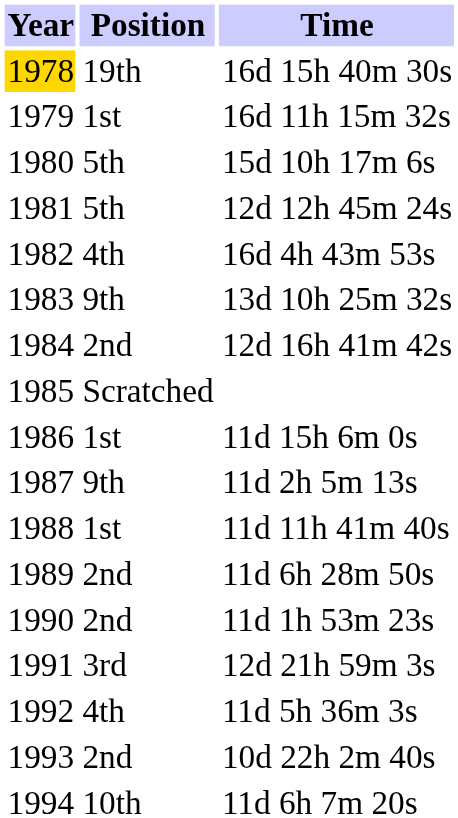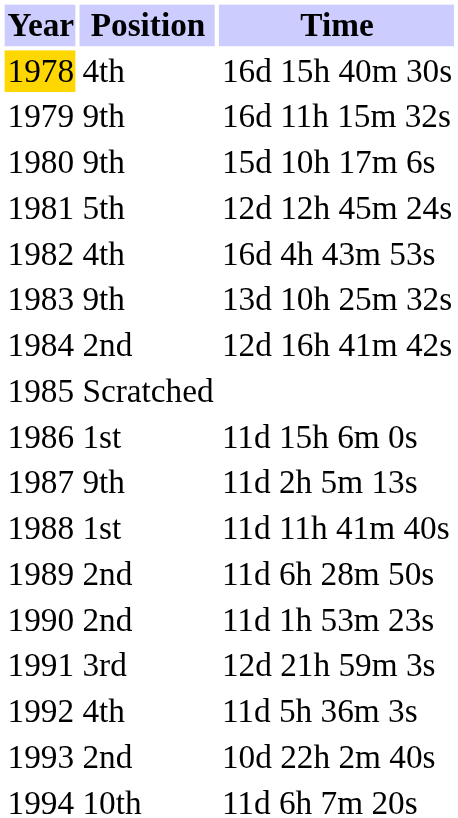 <table align="left" class="toccolours" style="margin: 0.4em; font-size: 100%">
 <tr>
 <th style="background: #ccf">Year</th>
 <th style="background: #ccf">Position</th>
 <th style="background: #ccf">Time</th>
 </tr>
 <tr>
 <td style="background: gold;">1978</td>
-<td>19th</td>
+<td>4th</td>
 <td>16d 15h 40m 30s</td>
 </tr>
 <tr>
 <td>1979</td>
-<td>1st</td>
+<td>9th</td>
 <td>16d 11h 15m 32s</td>
 </tr>
 <tr>
 <td>1980</td>
-<td>5th</td>
+<td>9th</td>
 <td>15d 10h 17m 6s</td>
 </tr>
 <tr>
 <td>1981</td>
 <td>5th</td>
 <td>12d 12h 45m 24s</td>
 </tr>
 <tr>
 <td>1982</td>
 <td>4th</td>
 <td>16d 4h 43m 53s</td>
 </tr>
 <tr>
 <td>1983</td>
 <td>9th</td>
 <td>13d 10h 25m 32s</td>
 </tr>
 <tr>
 <td>1984</td>
 <td>2nd</td>
 <td>12d 16h 41m 42s</td>
 </tr>
 <tr>
 <td>1985</td>
 <td>Scratched</td>
 <td></td>
 </tr>
 <tr>
 <td>1986</td>
 <td>1st</td>
 <td>11d 15h 6m 0s</td>
 </tr>
 <tr>
 <td>1987</td>
 <td>9th</td>
 <td>11d 2h 5m 13s</td>
 </tr>
 <tr>
 <td>1988</td>
 <td>1st</td>
 <td>11d 11h 41m 40s</td>
 </tr>
 <tr>
 <td>1989</td>
 <td>2nd</td>
 <td>11d 6h 28m 50s</td>
 </tr>
 <tr>
 <td>1990</td>
 <td>2nd</td>
 <td>11d 1h 53m 23s</td>
 </tr>
 <tr>
 <td>1991</td>
 <td>3rd</td>
 <td>12d 21h 59m 3s</td>
 </tr>
 <tr>
 <td>1992</td>
 <td>4th</td>
 <td>11d 5h 36m 3s</td>
 </tr>
 <tr>
 <td>1993</td>
 <td>2nd</td>
 <td>10d 22h 2m 40s</td>
 </tr>
 <tr>
 <td>1994</td>
 <td>10th</td>
 <td>11d 6h 7m 20s</td>
 </tr>
 </table>
